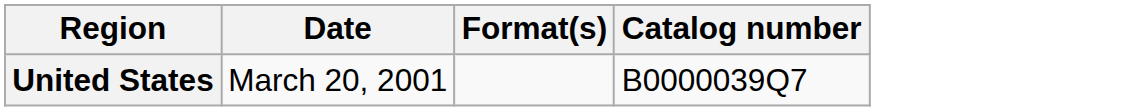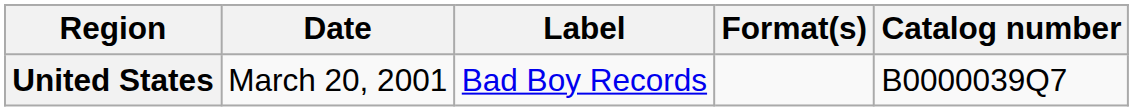 <table class="wikitable sortable plainrowheaders">
 <tr>
 <th scope="col">Region</th>
 <th scope="col">Date</th>
+<th scope="col">Label</th>
 <th scope="col">Format(s)</th>
 <th scope="col">Catalog number</th>
 </tr>
 <tr>
 <th scope="row">United States</th>
 <td>March 20, 2001</td>
+<td><a href='#'>Bad Boy Records</a></td>
 <td></td>
 <td>B0000039Q7</td>
 </tr>
 </table>
